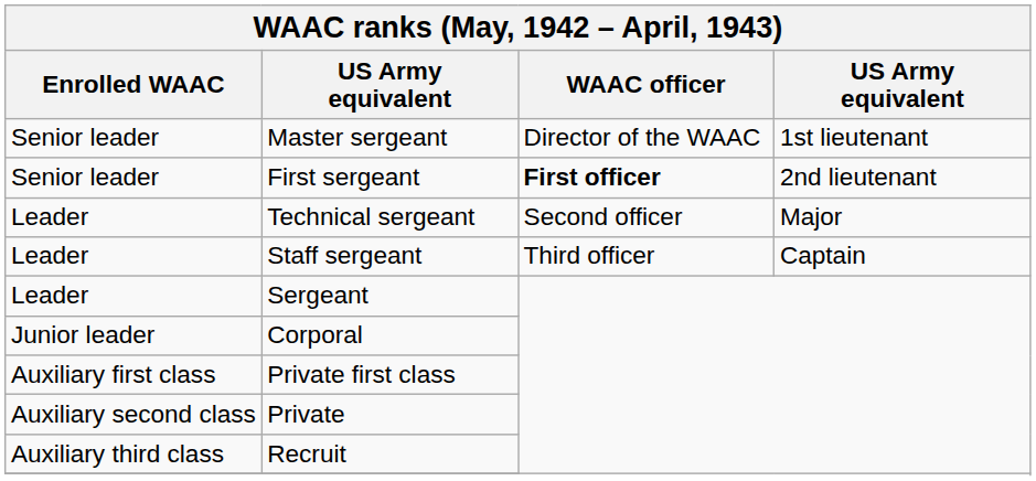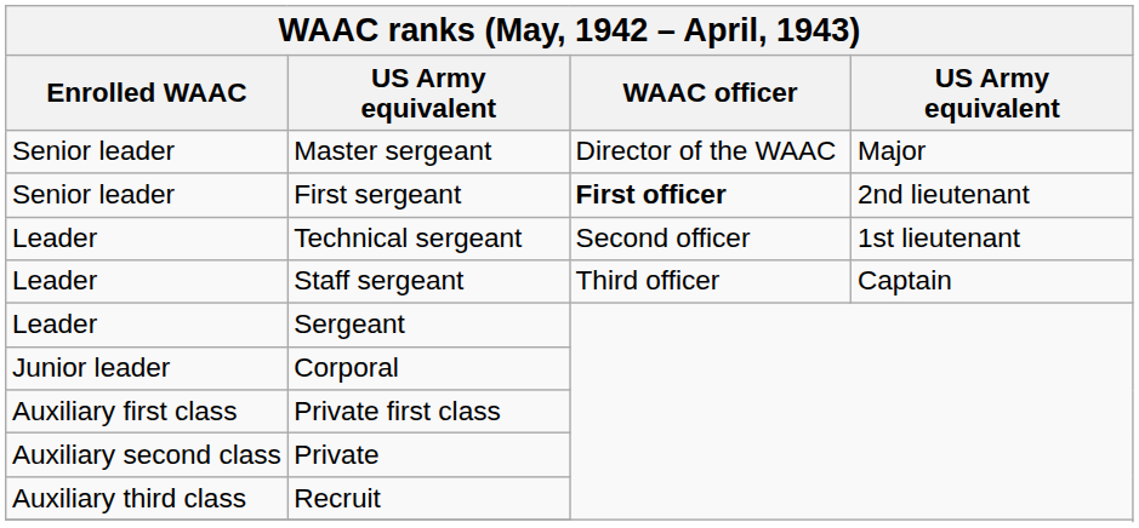 <table class="wikitable">
 <tr>
 <th colspan="4"><BIG>WAAC ranks (May, 1942 – April, 1943)</BIG></th>
 </tr>
 <tr>
 <th width=25%>Enrolled WAAC</th>
 <th width=25%>US Army<br>equivalent</th>
 <th width=25%>WAAC officer</th>
 <th width=25%>US Army<br>equivalent</th>
 </tr>
 <tr>
 <td>Senior leader</td>
 <td>Master sergeant</td>
 <td>Director of the WAAC</td>
-<td>1st lieutenant</td>
+<td>Major</td>
 </tr>
 <tr>
 <td>Senior leader</td>
 <td>First sergeant</td>
 <td><strong>First officer</strong></td>
 <td>2nd lieutenant</td>
 </tr>
 <tr>
 <td>Leader</td>
 <td>Technical sergeant</td>
 <td>Second officer</td>
-<td>Major</td>
+<td>1st lieutenant</td>
 </tr>
 <tr>
 <td>Leader</td>
 <td>Staff sergeant</td>
 <td>Third officer</td>
 <td>Captain</td>
 </tr>
 <tr>
 <td>Leader</td>
 <td>Sergeant</td>
 </tr>
 <tr>
 <td>Junior leader</td>
 <td>Corporal</td>
 </tr>
 <tr>
 <td>Auxiliary first class</td>
 <td>Private first class</td>
 </tr>
 <tr>
 <td>Auxiliary second class</td>
 <td>Private</td>
 </tr>
 <tr>
 <td>Auxiliary third class</td>
 <td>Recruit</td>
 </tr>
 <tr>
 </tr>
 </table>
